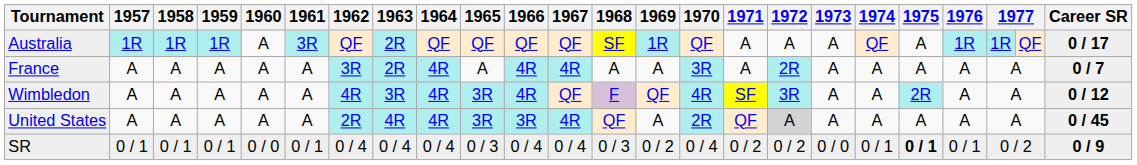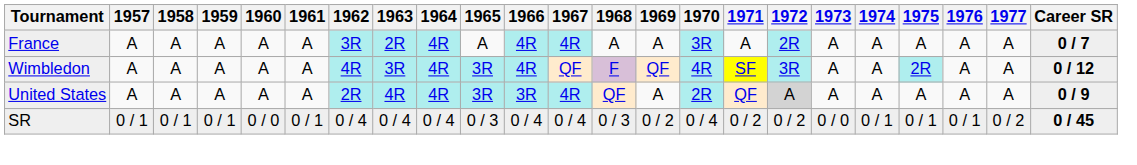 <table class="wikitable">
 <tr>
 <th>Tournament</th>
 <th>1957</th>
 <th>1958</th>
 <th>1959</th>
 <th>1960</th>
 <th>1961</th>
 <th>1962</th>
 <th>1963</th>
 <th>1964</th>
 <th>1965</th>
 <th>1966</th>
 <th>1967</th>
 <th>1968</th>
 <th>1969</th>
 <th>1970</th>
 <th><a href='#'>1971</a></th>
 <th><a href='#'>1972</a></th>
 <th><a href='#'>1973</a></th>
 <th><a href='#'>1974</a></th>
 <th><a href='#'>1975</a></th>
 <th><a href='#'>1976</a></th>
 <th colspan="2"><a href='#'>1977</a></th>
 <th>Career SR</th>
-</tr>
-<tr>
-<td style="background:#EFEFEF;"><a href='#'>Australia</a></td>
-<td align="center" style="background:#afeeee;"><a href='#'>1R</a></td>
-<td align="center" style="background:#afeeee;"><a href='#'>1R</a></td>
-<td align="center" style="background:#afeeee;"><a href='#'>1R</a></td>
-<td align="center">A</td>
-<td align="center" style="background:#afeeee;"><a href='#'>3R</a></td>
-<td align="center" style="background:#ffebcd;"><a href='#'>QF</a></td>
-<td align="center" style="background:#afeeee;"><a href='#'>2R</a></td>
-<td align="center" style="background:#ffebcd;"><a href='#'>QF</a></td>
-<td align="center" style="background:#ffebcd;"><a href='#'>QF</a></td>
-<td align="center" style="background:#ffebcd;"><a href='#'>QF</a></td>
-<td align="center" style="background:#ffebcd;"><a href='#'>QF</a></td>
-<td align="center" style="background:yellow;"><a href='#'>SF</a></td>
-<td align="center" style="background:#afeeee;"><a href='#'>1R</a></td>
-<td align="center" style="background:#ffebcd;"><a href='#'>QF</a></td>
-<td align="center">A</td>
-<td align="center">A</td>
-<td align="center">A</td>
-<td align="center" style="background:#ffebcd;"><a href='#'>QF</a></td>
-<td align="center">A</td>
-<td align="center" style="background:#afeeee;"><a href='#'>1R</a></td>
-<td align="center" style="background:#afeeee;"><a href='#'>1R</a></td>
-<td align="center" style="background:#ffebcd;"><a href='#'>QF</a></td>
-<td align="center" style="background:#EFEFEF;"><strong>0 / 17</strong></td>
 </tr>
 <tr>
 <td style="background:#EFEFEF;"><a href='#'>France</a></td>
 <td align="center">A</td>
 <td align="center">A</td>
 <td align="center">A</td>
 <td align="center">A</td>
 <td align="center">A</td>
 <td align="center" style="background:#afeeee;"><a href='#'>3R</a></td>
 <td align="center" style="background:#afeeee;"><a href='#'>2R</a></td>
 <td align="center" style="background:#afeeee;"><a href='#'>4R</a></td>
 <td align="center">A</td>
 <td align="center" style="background:#afeeee;"><a href='#'>4R</a></td>
 <td align="center" style="background:#afeeee;"><a href='#'>4R</a></td>
 <td align="center">A</td>
 <td align="center">A</td>
 <td align="center" style="background:#afeeee;"><a href='#'>3R</a></td>
 <td align="center">A</td>
 <td align="center" style="background:#afeeee;"><a href='#'>2R</a></td>
 <td align="center">A</td>
 <td align="center">A</td>
 <td align="center">A</td>
 <td align="center">A</td>
 <td colspan="2" align="center">A</td>
 <td align="center" style="background:#EFEFEF;"><strong>0 / 7</strong></td>
 </tr>
 <tr>
 <td style="background:#EFEFEF;"><a href='#'>Wimbledon</a></td>
 <td align="center">A</td>
 <td align="center">A</td>
 <td align="center">A</td>
 <td align="center">A</td>
 <td align="center">A</td>
 <td align="center" style="background:#afeeee;"><a href='#'>4R</a></td>
 <td align="center" style="background:#afeeee;"><a href='#'>3R</a></td>
 <td align="center" style="background:#afeeee;"><a href='#'>4R</a></td>
 <td align="center" style="background:#afeeee;"><a href='#'>3R</a></td>
 <td align="center" style="background:#afeeee;"><a href='#'>4R</a></td>
 <td align="center" style="background:#ffebcd;"><a href='#'>QF</a></td>
 <td align="center" style="background:#D8BFD8;"><a href='#'>F</a></td>
 <td align="center" style="background:#ffebcd;"><a href='#'>QF</a></td>
 <td align="center" style="background:#afeeee;"><a href='#'>4R</a></td>
 <td align="center" style="background:yellow;"><a href='#'>SF</a></td>
 <td align="center" style="background:#afeeee;"><a href='#'>3R</a></td>
 <td align="center">A</td>
 <td align="center">A</td>
 <td align="center" style="background:#afeeee;"><a href='#'>2R</a></td>
 <td align="center">A</td>
 <td colspan="2" align="center">A</td>
 <td align="center" style="background:#EFEFEF;"><strong>0 / 12</strong></td>
 </tr>
 <tr>
 <td style="background:#EFEFEF;"><a href='#'>United States</a></td>
 <td align="center">A</td>
 <td align="center">A</td>
 <td align="center">A</td>
 <td align="center">A</td>
 <td align="center">A</td>
 <td align="center" style="background:#afeeee;"><a href='#'>2R</a></td>
 <td align="center" style="background:#afeeee;"><a href='#'>4R</a></td>
 <td align="center" style="background:#afeeee;"><a href='#'>4R</a></td>
 <td align="center" style="background:#afeeee;"><a href='#'>3R</a></td>
 <td align="center" style="background:#afeeee;"><a href='#'>3R</a></td>
 <td align="center" style="background:#afeeee;"><a href='#'>4R</a></td>
 <td align="center" style="background:#ffebcd;"><a href='#'>QF</a></td>
 <td align="center">A</td>
 <td align="center" style="background:#afeeee;"><a href='#'>2R</a></td>
 <td align="center" style="background:#ffebcd;"><a href='#'>QF</a></td>
 <td align="center" style="background: lightgrey;">A</td>
 <td align="center">A</td>
 <td align="center">A</td>
 <td align="center">A</td>
 <td align="center">A</td>
 <td colspan="2" align="center">A</td>
-<td align="center" style="background:#EFEFEF;"><strong>0 / 45</strong></td>
+<td align="center" style="background:#EFEFEF;"><strong>0 / 9</strong></td>
 </tr>
 <tr>
 <td style="background:#EFEFEF;">SR</td>
 <td align="center" style="background:#EFEFEF;">0 / 1</td>
 <td align="center" style="background:#EFEFEF;">0 / 1</td>
 <td align="center" style="background:#EFEFEF;">0 / 1</td>
 <td align="center" style="background:#EFEFEF;">0 / 0</td>
 <td align="center" style="background:#EFEFEF;">0 / 1</td>
 <td align="center" style="background:#EFEFEF;">0 / 4</td>
 <td align="center" style="background:#EFEFEF;">0 / 4</td>
 <td align="center" style="background:#EFEFEF;">0 / 4</td>
 <td align="center" style="background:#EFEFEF;">0 / 3</td>
 <td align="center" style="background:#EFEFEF;">0 / 4</td>
 <td align="center" style="background:#EFEFEF;">0 / 4</td>
 <td align="center" style="background:#EFEFEF;">0 / 3</td>
 <td align="center" style="background:#EFEFEF;">0 / 2</td>
 <td align="center" style="background:#EFEFEF;">0 / 4</td>
 <td align="center" style="background:#EFEFEF;">0 / 2</td>
 <td align="center" style="background:#EFEFEF;">0 / 2</td>
 <td align="center" style="background:#EFEFEF;">0 / 0</td>
 <td align="center" style="background:#EFEFEF;">0 / 1</td>
-<td align="center" style="background:#EFEFEF;"><strong>0 / 1</strong></td>
+<td align="center" style="background:#EFEFEF;">0 / 1</td>
 <td align="center" style="background:#EFEFEF;">0 / 1</td>
 <td colspan="2" align="center" style="background:#EFEFEF;">0 / 2</td>
-<td align="center" style="background:#EFEFEF;"><strong>0 / 9</strong></td>
+<td align="center" style="background:#EFEFEF;"><strong>0 / 45</strong></td>
 </tr>
 </table>
